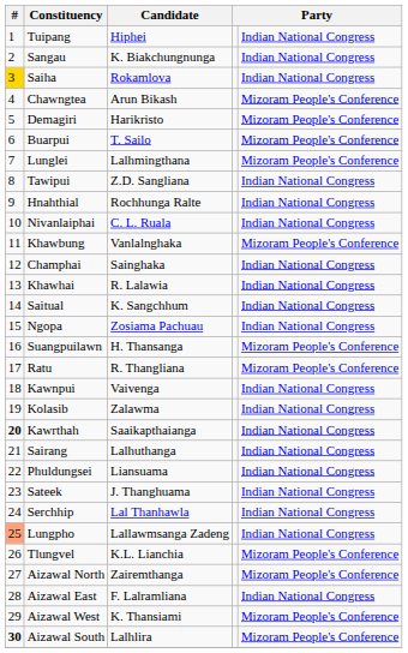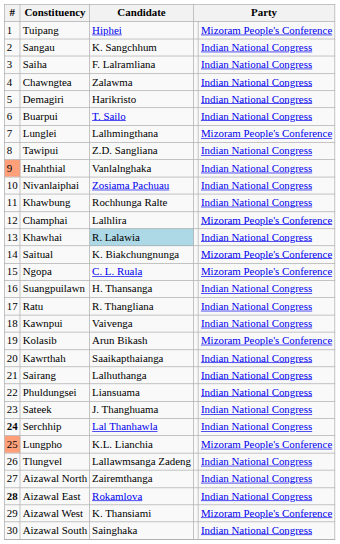 <table class="wikitable sortable">
 <tr>
 <th>#</th>
 <th>Constituency</th>
 <th>Candidate</th>
 <th colspan=2>Party</th>
 </tr>
 <tr>
 <td>1</td>
 <td>Tuipang</td>
 <td><a href='#'>Hiphei</a></td>
 <td bgcolor=></td>
-<td><a href='#'>Indian National Congress</a></td>
+<td><a href='#'>Mizoram People's Conference</a></td>
 </tr>
 <tr>
 <td>2</td>
 <td>Sangau</td>
-<td>K. Biakchungnunga</td>
+<td>K. Sangchhum</td>
 <td bgcolor=></td>
 <td><a href='#'>Indian National Congress</a></td>
 </tr>
 <tr>
-<td style="background: gold;">3</td>
+<td>3</td>
 <td>Saiha</td>
-<td><a href='#'>Rokamlova</a></td>
+<td>F. Lalramliana</td>
 <td bgcolor=></td>
 <td><a href='#'>Indian National Congress</a></td>
 </tr>
 <tr>
 <td>4</td>
 <td>Chawngtea</td>
-<td>Arun Bikash</td>
+<td>Zalawma</td>
 <td bgcolor=></td>
-<td><a href='#'>Mizoram People's Conference</a></td>
+<td><a href='#'>Indian National Congress</a></td>
 </tr>
 <tr>
 <td>5</td>
 <td>Demagiri</td>
 <td>Harikristo</td>
 <td bgcolor=></td>
-<td><a href='#'>Mizoram People's Conference</a></td>
+<td><a href='#'>Indian National Congress</a></td>
 </tr>
 <tr>
 <td>6</td>
 <td>Buarpui</td>
 <td><a href='#'>T. Sailo</a></td>
 <td bgcolor=></td>
-<td><a href='#'>Mizoram People's Conference</a></td>
+<td><a href='#'>Indian National Congress</a></td>
 </tr>
 <tr>
 <td>7</td>
 <td>Lunglei</td>
 <td>Lalhmingthana</td>
 <td bgcolor=></td>
 <td><a href='#'>Mizoram People's Conference</a></td>
 </tr>
 <tr>
 <td>8</td>
 <td>Tawipui</td>
 <td>Z.D. Sangliana</td>
 <td bgcolor=></td>
 <td><a href='#'>Indian National Congress</a></td>
 </tr>
 <tr>
-<td>9</td>
+<td style="background: lightsalmon;">9</td>
 <td>Hnahthial</td>
-<td>Rochhunga Ralte</td>
+<td>Vanlalnghaka</td>
 <td bgcolor=></td>
 <td><a href='#'>Indian National Congress</a></td>
 </tr>
 <tr>
 <td>10</td>
 <td>Nivanlaiphai</td>
-<td><a href='#'>C. L. Ruala</a></td>
+<td><a href='#'>Zosiama Pachuau</a></td>
 <td bgcolor=></td>
 <td><a href='#'>Indian National Congress</a></td>
 </tr>
 <tr>
 <td>11</td>
 <td>Khawbung</td>
-<td>Vanlalnghaka</td>
+<td>Rochhunga Ralte</td>
+<td bgcolor=></td>
+<td><a href='#'>Indian National Congress</a></td>
+</tr>
+<tr>
+<td>12</td>
+<td>Champhai</td>
+<td>Lalhlira</td>
 <td bgcolor=></td>
 <td><a href='#'>Mizoram People's Conference</a></td>
 </tr>
 <tr>
-<td>12</td>
-<td>Champhai</td>
-<td>Sainghaka</td>
-<td bgcolor=></td>
-<td><a href='#'>Indian National Congress</a></td>
-</tr>
-<tr>
 <td>13</td>
 <td>Khawhai</td>
-<td>R. Lalawia</td>
+<td style="background: lightblue;">R. Lalawia</td>
 <td bgcolor=></td>
 <td><a href='#'>Indian National Congress</a></td>
 </tr>
 <tr>
 <td>14</td>
 <td>Saitual</td>
-<td>K. Sangchhum</td>
+<td>K. Biakchungnunga</td>
 <td bgcolor=></td>
-<td><a href='#'>Indian National Congress</a></td>
+<td><a href='#'>Mizoram People's Conference</a></td>
 </tr>
 <tr>
 <td>15</td>
 <td>Ngopa</td>
-<td><a href='#'>Zosiama Pachuau</a></td>
+<td><a href='#'>C. L. Ruala</a></td>
 <td bgcolor=></td>
-<td><a href='#'>Indian National Congress</a></td>
+<td><a href='#'>Mizoram People's Conference</a></td>
 </tr>
 <tr>
 <td>16</td>
 <td>Suangpuilawn</td>
 <td>H. Thansanga</td>
 <td bgcolor=></td>
-<td><a href='#'>Mizoram People's Conference</a></td>
+<td><a href='#'>Indian National Congress</a></td>
 </tr>
 <tr>
 <td>17</td>
 <td>Ratu</td>
 <td>R. Thangliana</td>
 <td bgcolor=></td>
-<td><a href='#'>Mizoram People's Conference</a></td>
+<td><a href='#'>Indian National Congress</a></td>
 </tr>
 <tr>
 <td>18</td>
 <td>Kawnpui</td>
 <td>Vaivenga</td>
 <td bgcolor=></td>
 <td><a href='#'>Indian National Congress</a></td>
 </tr>
 <tr>
 <td>19</td>
 <td>Kolasib</td>
-<td>Zalawma</td>
+<td>Arun Bikash</td>
 <td bgcolor=></td>
-<td><a href='#'>Indian National Congress</a></td>
+<td><a href='#'>Mizoram People's Conference</a></td>
 </tr>
 <tr>
-<td><strong>20</strong></td>
+<td>20</td>
 <td>Kawrthah</td>
 <td>Saaikapthaianga</td>
 <td bgcolor=></td>
 <td><a href='#'>Indian National Congress</a></td>
 </tr>
 <tr>
 <td>21</td>
 <td>Sairang</td>
 <td>Lalhuthanga</td>
 <td bgcolor=></td>
 <td><a href='#'>Indian National Congress</a></td>
 </tr>
 <tr>
 <td>22</td>
 <td>Phuldungsei</td>
 <td>Liansuama</td>
 <td bgcolor=></td>
 <td><a href='#'>Indian National Congress</a></td>
 </tr>
 <tr>
 <td>23</td>
 <td>Sateek</td>
 <td>J. Thanghuama</td>
 <td bgcolor=></td>
 <td><a href='#'>Indian National Congress</a></td>
 </tr>
 <tr>
-<td>24</td>
+<td><strong>24</strong></td>
 <td>Serchhip</td>
 <td><a href='#'>Lal Thanhawla</a></td>
 <td bgcolor=></td>
 <td><a href='#'>Indian National Congress</a></td>
 </tr>
 <tr>
 <td style="background: lightsalmon;">25</td>
 <td>Lungpho</td>
-<td>Lallawmsanga Zadeng</td>
+<td>K.L. Lianchia</td>
 <td bgcolor=></td>
-<td><a href='#'>Indian National Congress</a></td>
+<td><a href='#'>Mizoram People's Conference</a></td>
 </tr>
 <tr>
 <td>26</td>
 <td>Tlungvel</td>
-<td>K.L. Lianchia</td>
+<td>Lallawmsanga Zadeng</td>
 <td bgcolor=></td>
-<td><a href='#'>Mizoram People's Conference</a></td>
+<td><a href='#'>Indian National Congress</a></td>
 </tr>
 <tr>
 <td>27</td>
 <td>Aizawal North</td>
 <td>Zairemthanga</td>
 <td bgcolor=></td>
-<td><a href='#'>Mizoram People's Conference</a></td>
+<td><a href='#'>Indian National Congress</a></td>
 </tr>
 <tr>
-<td>28</td>
+<td><strong>28</strong></td>
 <td>Aizawal East</td>
-<td>F. Lalramliana</td>
+<td><a href='#'>Rokamlova</a></td>
 <td bgcolor=></td>
 <td><a href='#'>Indian National Congress</a></td>
 </tr>
 <tr>
 <td>29</td>
 <td>Aizawal West</td>
 <td>K. Thansiami</td>
 <td bgcolor=></td>
 <td><a href='#'>Mizoram People's Conference</a></td>
 </tr>
 <tr>
-<td><strong>30</strong></td>
+<td>30</td>
 <td>Aizawal South</td>
-<td>Lalhlira</td>
+<td>Sainghaka</td>
 <td bgcolor=></td>
-<td><a href='#'>Mizoram People's Conference</a></td>
+<td><a href='#'>Indian National Congress</a></td>
 </tr>
 <tr>
 </tr>
 </table>
